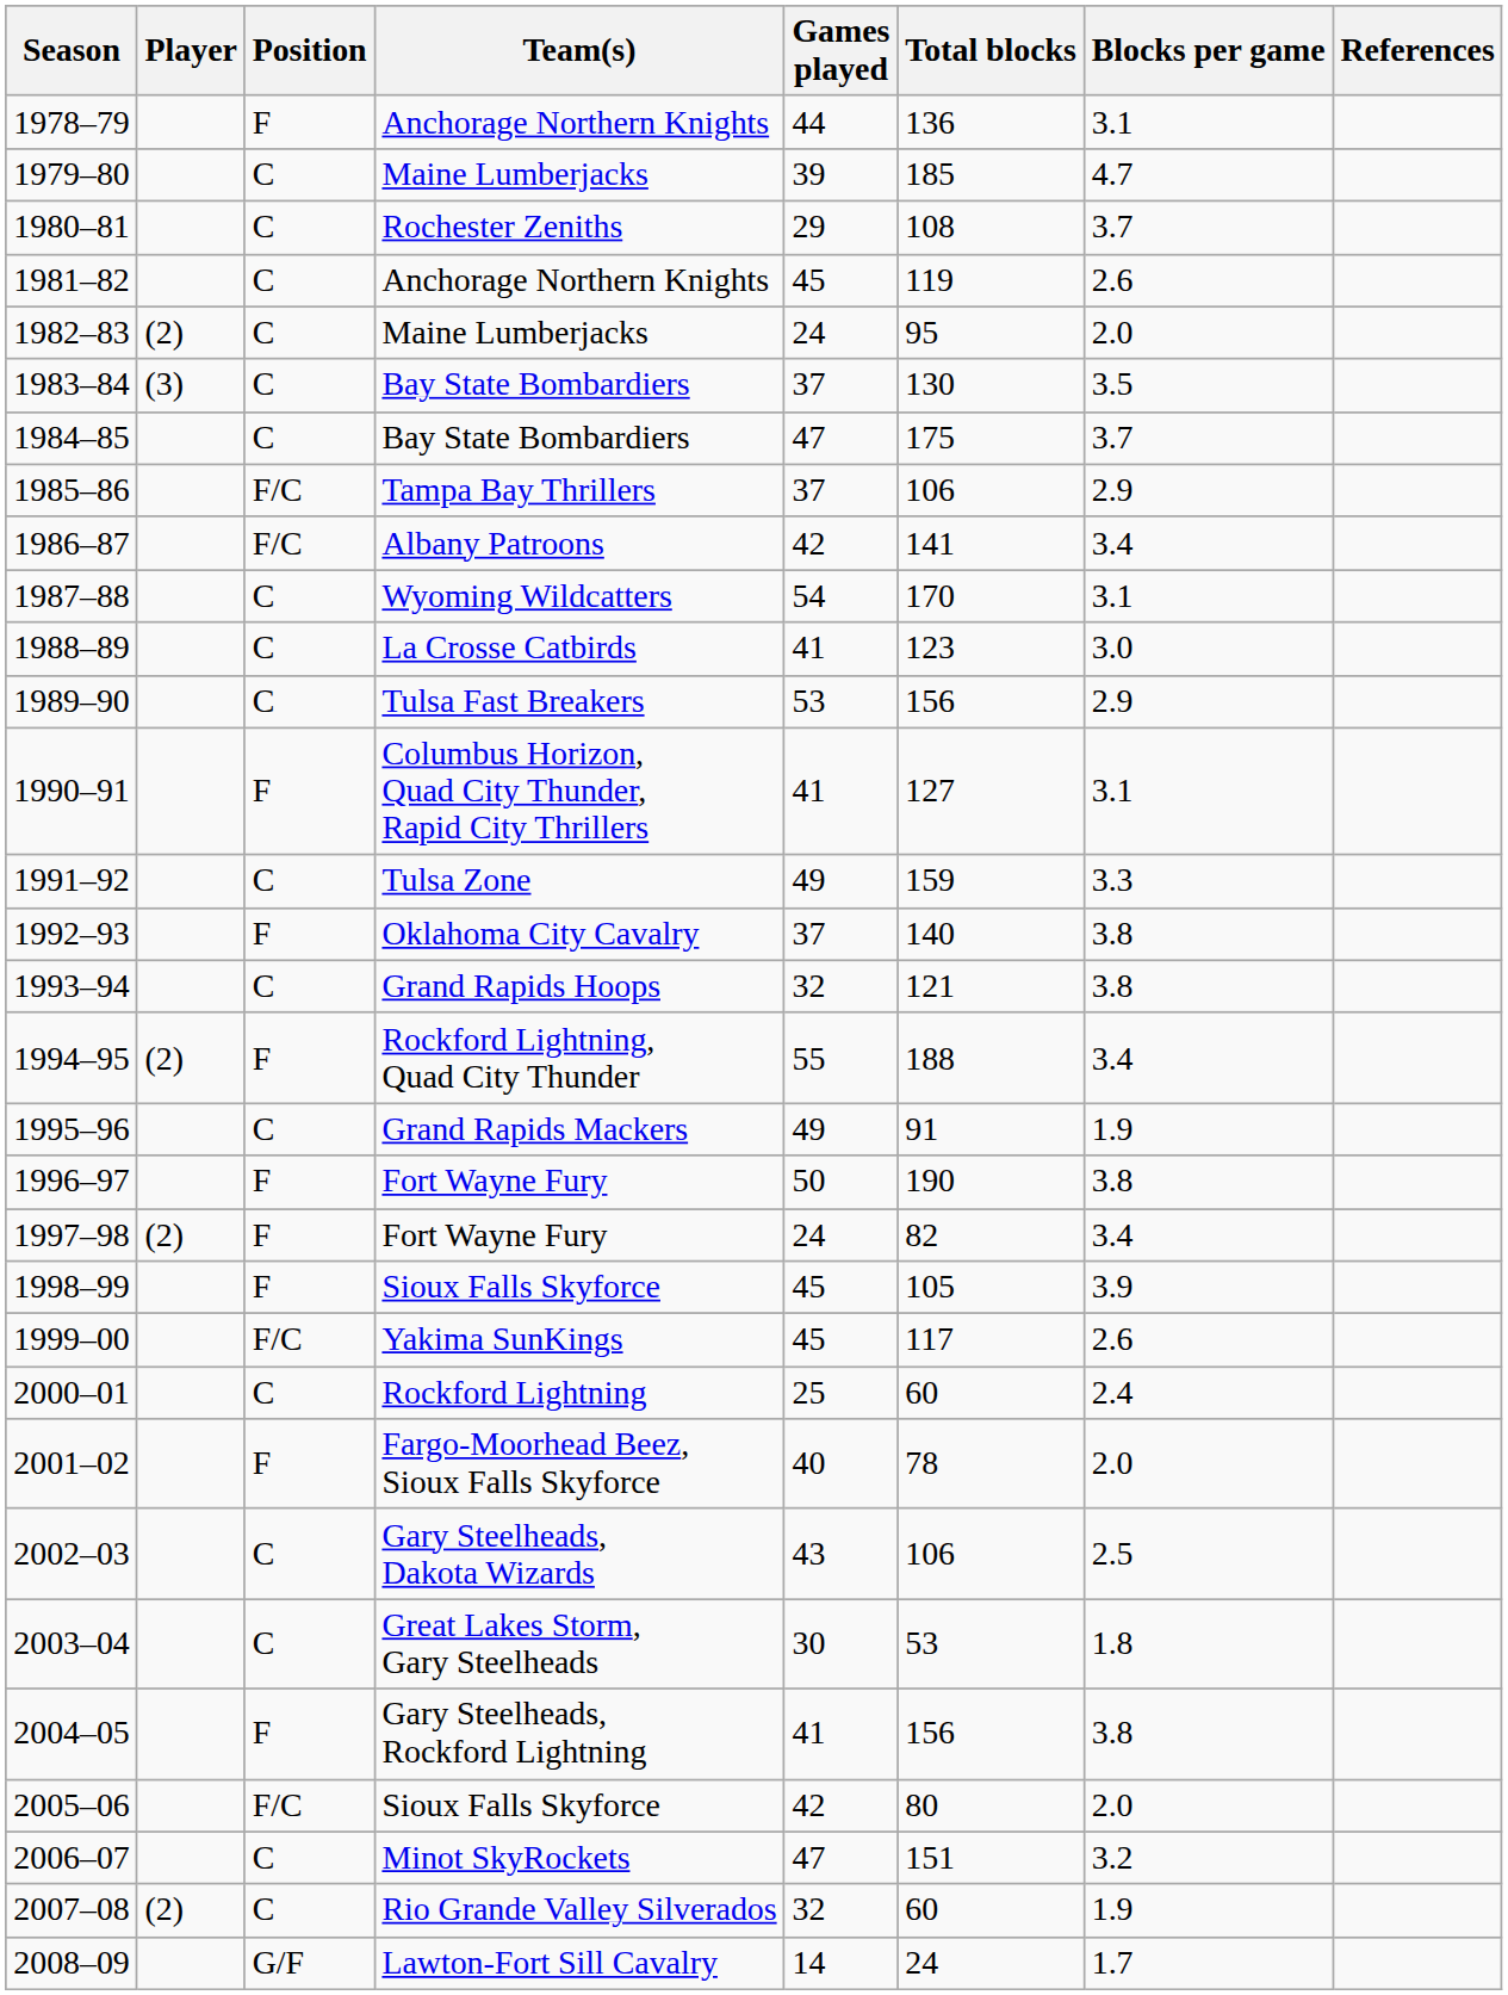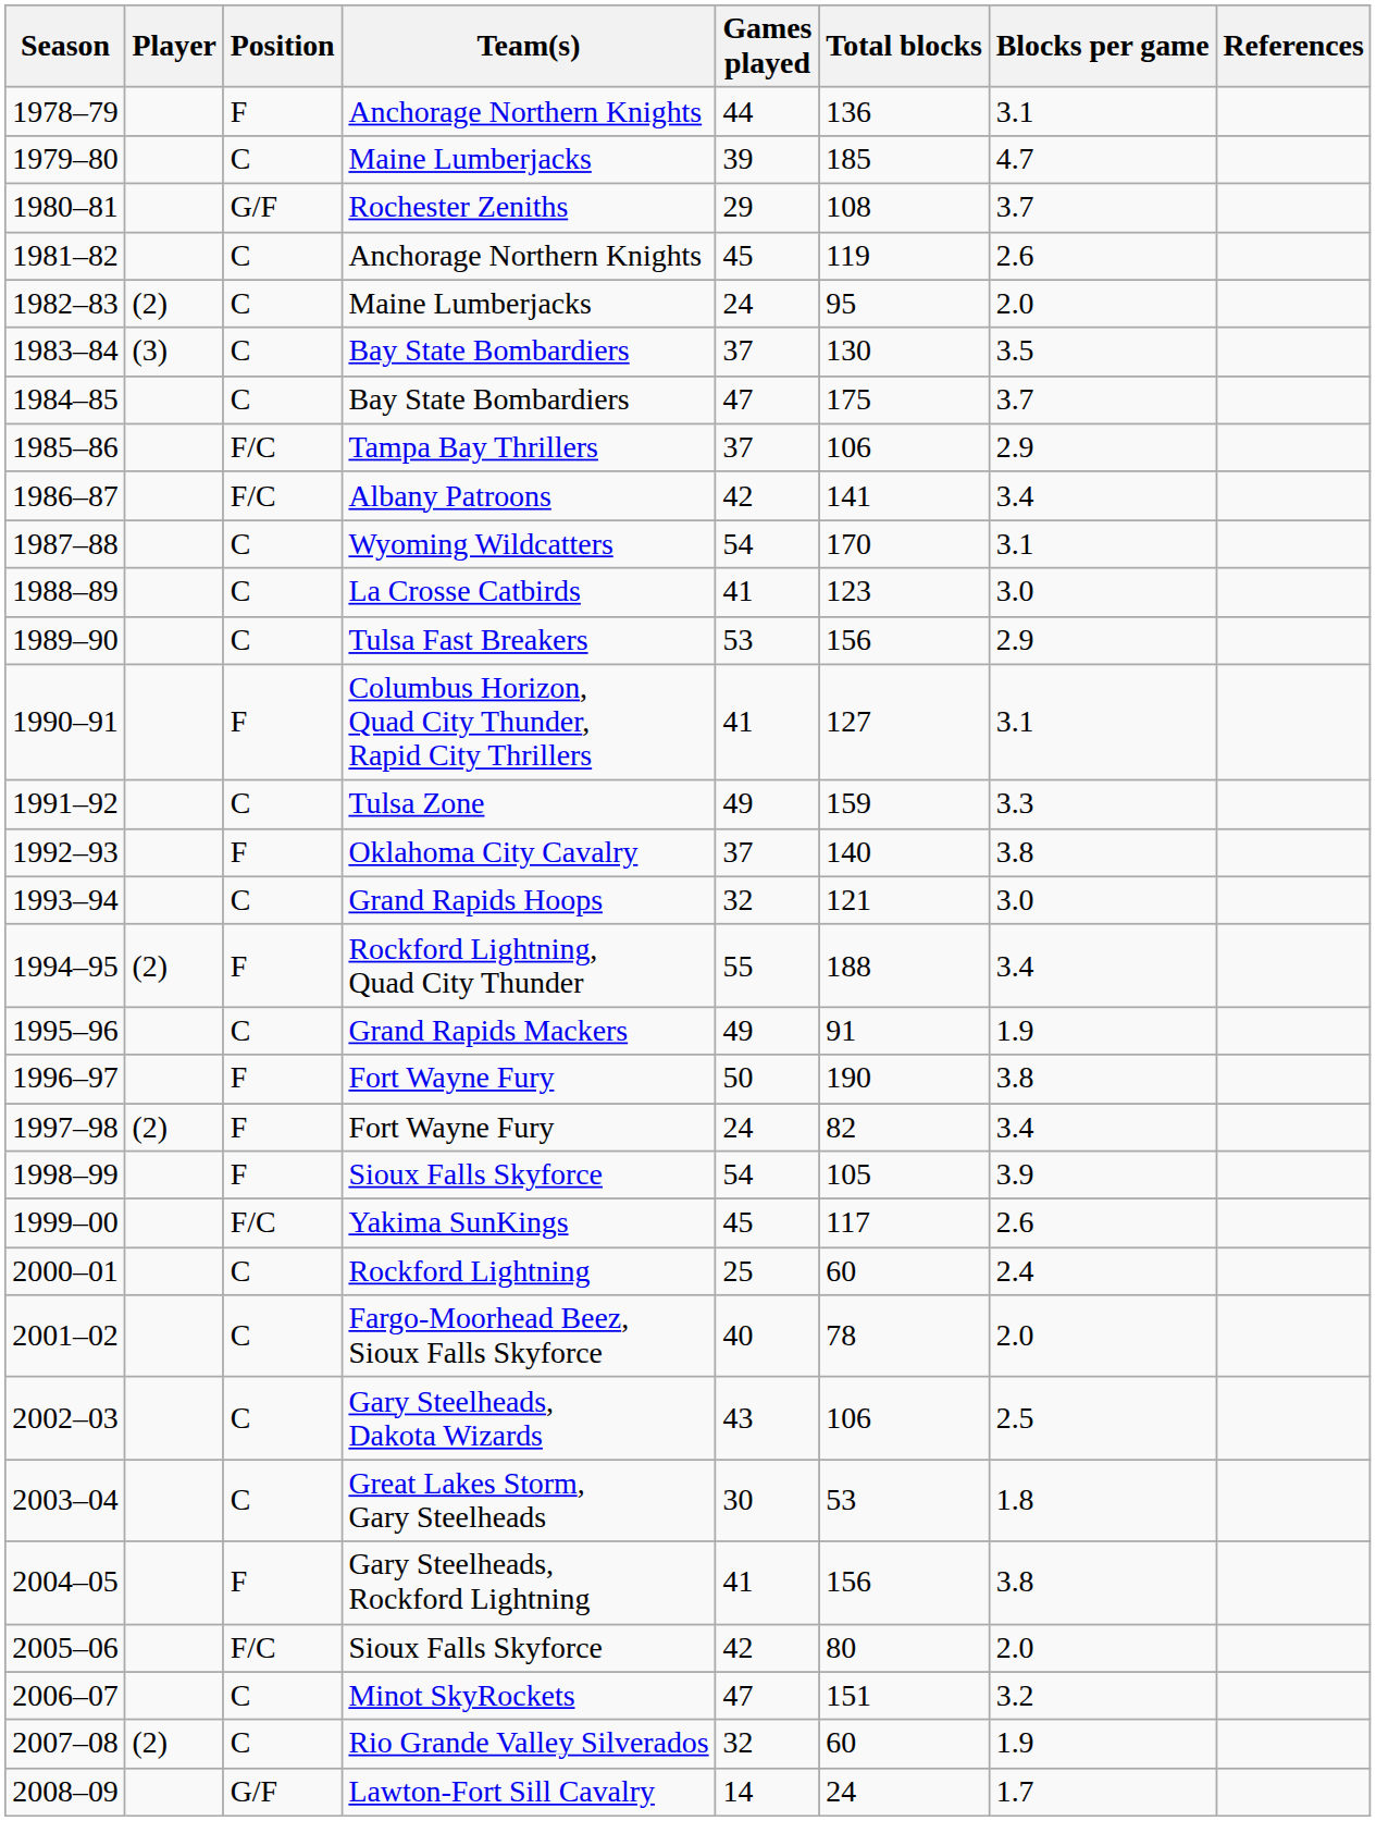 <table class="wikitable sortable">
 <tr>
 <th>Season</th>
 <th>Player</th>
 <th class="unsortable">Position</th>
 <th>Team(s)</th>
 <th>Games<br>played</th>
 <th>Total blocks</th>
 <th>Blocks per game</th>
 <th class="unsortable">References</th>
 </tr>
 <tr>
 <td>1978–79</td>
 <td></td>
 <td>F</td>
 <td><a href='#'>Anchorage Northern Knights</a></td>
 <td>44</td>
 <td>136</td>
 <td>3.1</td>
 <td></td>
 </tr>
 <tr>
 <td>1979–80</td>
 <td></td>
 <td>C</td>
 <td><a href='#'>Maine Lumberjacks</a></td>
 <td>39</td>
 <td>185</td>
 <td>4.7</td>
 <td></td>
 </tr>
 <tr>
 <td>1980–81</td>
 <td></td>
-<td>C</td>
+<td>G/F</td>
 <td><a href='#'>Rochester Zeniths</a></td>
 <td>29</td>
 <td>108</td>
 <td>3.7</td>
 <td></td>
 </tr>
 <tr>
 <td>1981–82</td>
 <td></td>
 <td>C</td>
 <td>Anchorage Northern Knights</td>
 <td>45</td>
 <td>119</td>
 <td>2.6</td>
 <td></td>
 </tr>
 <tr>
 <td>1982–83</td>
 <td> (2)</td>
 <td>C</td>
 <td>Maine Lumberjacks</td>
 <td>24</td>
 <td>95</td>
 <td>2.0</td>
 <td></td>
 </tr>
 <tr>
 <td>1983–84</td>
 <td> (3)</td>
 <td>C</td>
 <td><a href='#'>Bay State Bombardiers</a></td>
 <td>37</td>
 <td>130</td>
 <td>3.5</td>
 <td></td>
 </tr>
 <tr>
 <td>1984–85</td>
 <td></td>
 <td>C</td>
 <td>Bay State Bombardiers</td>
 <td>47</td>
 <td>175</td>
 <td>3.7</td>
 <td></td>
 </tr>
 <tr>
 <td>1985–86</td>
 <td></td>
 <td>F/C</td>
 <td><a href='#'>Tampa Bay Thrillers</a></td>
 <td>37</td>
 <td>106</td>
 <td>2.9</td>
 <td></td>
 </tr>
 <tr>
 <td>1986–87</td>
 <td></td>
 <td>F/C</td>
 <td><a href='#'>Albany Patroons</a></td>
 <td>42</td>
 <td>141</td>
 <td>3.4</td>
 <td></td>
 </tr>
 <tr>
 <td>1987–88</td>
 <td></td>
 <td>C</td>
 <td><a href='#'>Wyoming Wildcatters</a></td>
 <td>54</td>
 <td>170</td>
 <td>3.1</td>
 <td></td>
 </tr>
 <tr>
 <td>1988–89</td>
 <td></td>
 <td>C</td>
 <td><a href='#'>La Crosse Catbirds</a></td>
 <td>41</td>
 <td>123</td>
 <td>3.0</td>
 <td></td>
 </tr>
 <tr>
 <td>1989–90</td>
 <td></td>
 <td>C</td>
 <td><a href='#'>Tulsa Fast Breakers</a></td>
 <td>53</td>
 <td>156</td>
 <td>2.9</td>
 <td></td>
 </tr>
 <tr>
 <td>1990–91</td>
 <td></td>
 <td>F</td>
 <td><a href='#'>Columbus Horizon</a>,<br><a href='#'>Quad City Thunder</a>,<br><a href='#'>Rapid City Thrillers</a></td>
 <td>41</td>
 <td>127</td>
 <td>3.1</td>
 <td></td>
 </tr>
 <tr>
 <td>1991–92</td>
 <td></td>
 <td>C</td>
 <td><a href='#'>Tulsa Zone</a></td>
 <td>49</td>
 <td>159</td>
 <td>3.3</td>
 <td></td>
 </tr>
 <tr>
 <td>1992–93</td>
 <td></td>
 <td>F</td>
 <td><a href='#'>Oklahoma City Cavalry</a></td>
 <td>37</td>
 <td>140</td>
 <td>3.8</td>
 <td></td>
 </tr>
 <tr>
 <td>1993–94</td>
 <td></td>
 <td>C</td>
 <td><a href='#'>Grand Rapids Hoops</a></td>
 <td>32</td>
 <td>121</td>
-<td>3.8</td>
+<td>3.0</td>
 <td></td>
 </tr>
 <tr>
 <td>1994–95</td>
 <td> (2)</td>
 <td>F</td>
 <td><a href='#'>Rockford Lightning</a>,<br>Quad City Thunder</td>
 <td>55</td>
 <td>188</td>
 <td>3.4</td>
 <td></td>
 </tr>
 <tr>
 <td>1995–96</td>
 <td></td>
 <td>C</td>
 <td><a href='#'>Grand Rapids Mackers</a></td>
 <td>49</td>
 <td>91</td>
 <td>1.9</td>
 <td></td>
 </tr>
 <tr>
 <td>1996–97</td>
 <td></td>
 <td>F</td>
 <td><a href='#'>Fort Wayne Fury</a></td>
 <td>50</td>
 <td>190</td>
 <td>3.8</td>
 <td></td>
 </tr>
 <tr>
 <td>1997–98</td>
 <td> (2)</td>
 <td>F</td>
 <td>Fort Wayne Fury</td>
 <td>24</td>
 <td>82</td>
 <td>3.4</td>
 <td></td>
 </tr>
 <tr>
 <td>1998–99</td>
 <td></td>
 <td>F</td>
 <td><a href='#'>Sioux Falls Skyforce</a></td>
-<td>45</td>
+<td>54</td>
 <td>105</td>
 <td>3.9</td>
 <td></td>
 </tr>
 <tr>
 <td>1999–00</td>
 <td></td>
 <td>F/C</td>
 <td><a href='#'>Yakima SunKings</a></td>
 <td>45</td>
 <td>117</td>
 <td>2.6</td>
 <td></td>
 </tr>
 <tr>
 <td>2000–01</td>
 <td></td>
 <td>C</td>
 <td><a href='#'>Rockford Lightning</a></td>
 <td>25</td>
 <td>60</td>
 <td>2.4</td>
 <td></td>
 </tr>
 <tr>
 <td>2001–02</td>
 <td></td>
-<td>F</td>
+<td>C</td>
 <td><a href='#'>Fargo-Moorhead Beez</a>,<br>Sioux Falls Skyforce</td>
 <td>40</td>
 <td>78</td>
 <td>2.0</td>
 <td></td>
 </tr>
 <tr>
 <td>2002–03</td>
 <td></td>
 <td>C</td>
 <td><a href='#'>Gary Steelheads</a>,<br><a href='#'>Dakota Wizards</a></td>
 <td>43</td>
 <td>106</td>
 <td>2.5</td>
 <td></td>
 </tr>
 <tr>
 <td>2003–04</td>
 <td></td>
 <td>C</td>
 <td><a href='#'>Great Lakes Storm</a>,<br>Gary Steelheads</td>
 <td>30</td>
 <td>53</td>
 <td>1.8</td>
 <td></td>
 </tr>
 <tr>
 <td>2004–05</td>
 <td></td>
 <td>F</td>
 <td>Gary Steelheads,<br>Rockford Lightning</td>
 <td>41</td>
 <td>156</td>
 <td>3.8</td>
 <td></td>
 </tr>
 <tr>
 <td>2005–06</td>
 <td></td>
 <td>F/C</td>
 <td>Sioux Falls Skyforce</td>
 <td>42</td>
 <td>80</td>
 <td>2.0</td>
 <td></td>
 </tr>
 <tr>
 <td>2006–07</td>
 <td></td>
 <td>C</td>
 <td><a href='#'>Minot SkyRockets</a></td>
 <td>47</td>
 <td>151</td>
 <td>3.2</td>
 <td></td>
 </tr>
 <tr>
 <td>2007–08</td>
 <td> (2)</td>
 <td>C</td>
 <td><a href='#'>Rio Grande Valley Silverados</a></td>
 <td>32</td>
 <td>60</td>
 <td>1.9</td>
 <td></td>
 </tr>
 <tr>
 <td>2008–09</td>
 <td></td>
 <td>G/F</td>
 <td><a href='#'>Lawton-Fort Sill Cavalry</a></td>
 <td>14</td>
 <td>24</td>
 <td>1.7</td>
 <td></td>
 </tr>
 </table>
